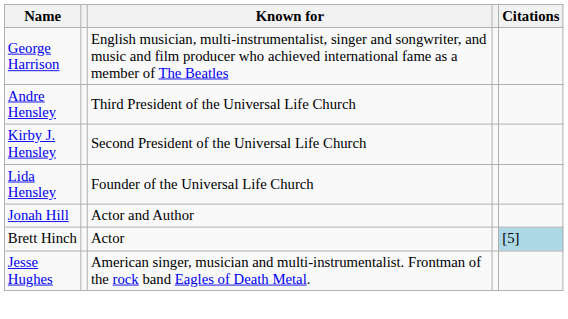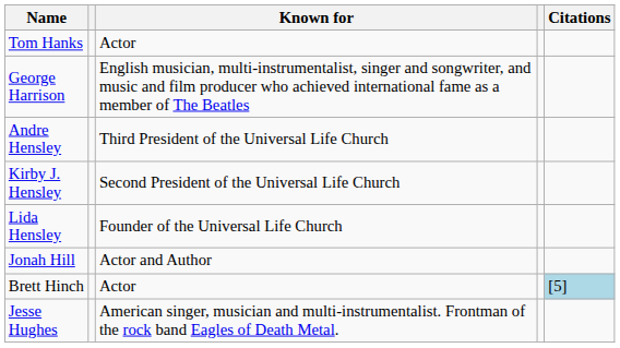 <table class="wikitable">
 <tr>
 <th>Name</th>
 <th></th>
 <th>Known for</th>
 <th></th>
 <th>Citations</th>
+</tr>
+<tr>
+<td><a href='#'>Tom Hanks</a></td>
+<td></td>
+<td>Actor</td>
+<td></td>
+<td></td>
 </tr>
 <tr>
 <td><a href='#'>George Harrison</a></td>
 <td></td>
 <td>English musician, multi-instrumentalist, singer and songwriter, and music and film producer who achieved international fame as a member of <a href='#'>The Beatles</a></td>
 <td></td>
 <td></td>
 </tr>
 <tr>
 <td><a href='#'>Andre Hensley</a></td>
 <td></td>
 <td>Third President of the Universal Life Church</td>
 <td></td>
 <td></td>
 </tr>
 <tr>
 <td><a href='#'>Kirby J. Hensley</a></td>
 <td></td>
 <td>Second President of the Universal Life Church</td>
 <td></td>
 <td></td>
 </tr>
 <tr>
 <td><a href='#'>Lida Hensley</a></td>
 <td></td>
 <td>Founder of the Universal Life Church</td>
 <td></td>
 <td></td>
 </tr>
 <tr>
 <td><a href='#'>Jonah Hill</a></td>
 <td></td>
 <td>Actor  and Author</td>
 <td></td>
 <td></td>
 </tr>
 <tr>
 <td>Brett Hinch</td>
 <td></td>
 <td>Actor</td>
 <td></td>
 <td style="background: lightblue;">[5]</td>
 </tr>
 <tr>
 <td><a href='#'>Jesse Hughes</a></td>
 <td></td>
 <td>American singer, musician and multi-instrumentalist. Frontman of the <a href='#'>rock</a> band <a href='#'>Eagles of Death Metal</a>.</td>
 <td></td>
 <td></td>
 </tr>
 </table>
